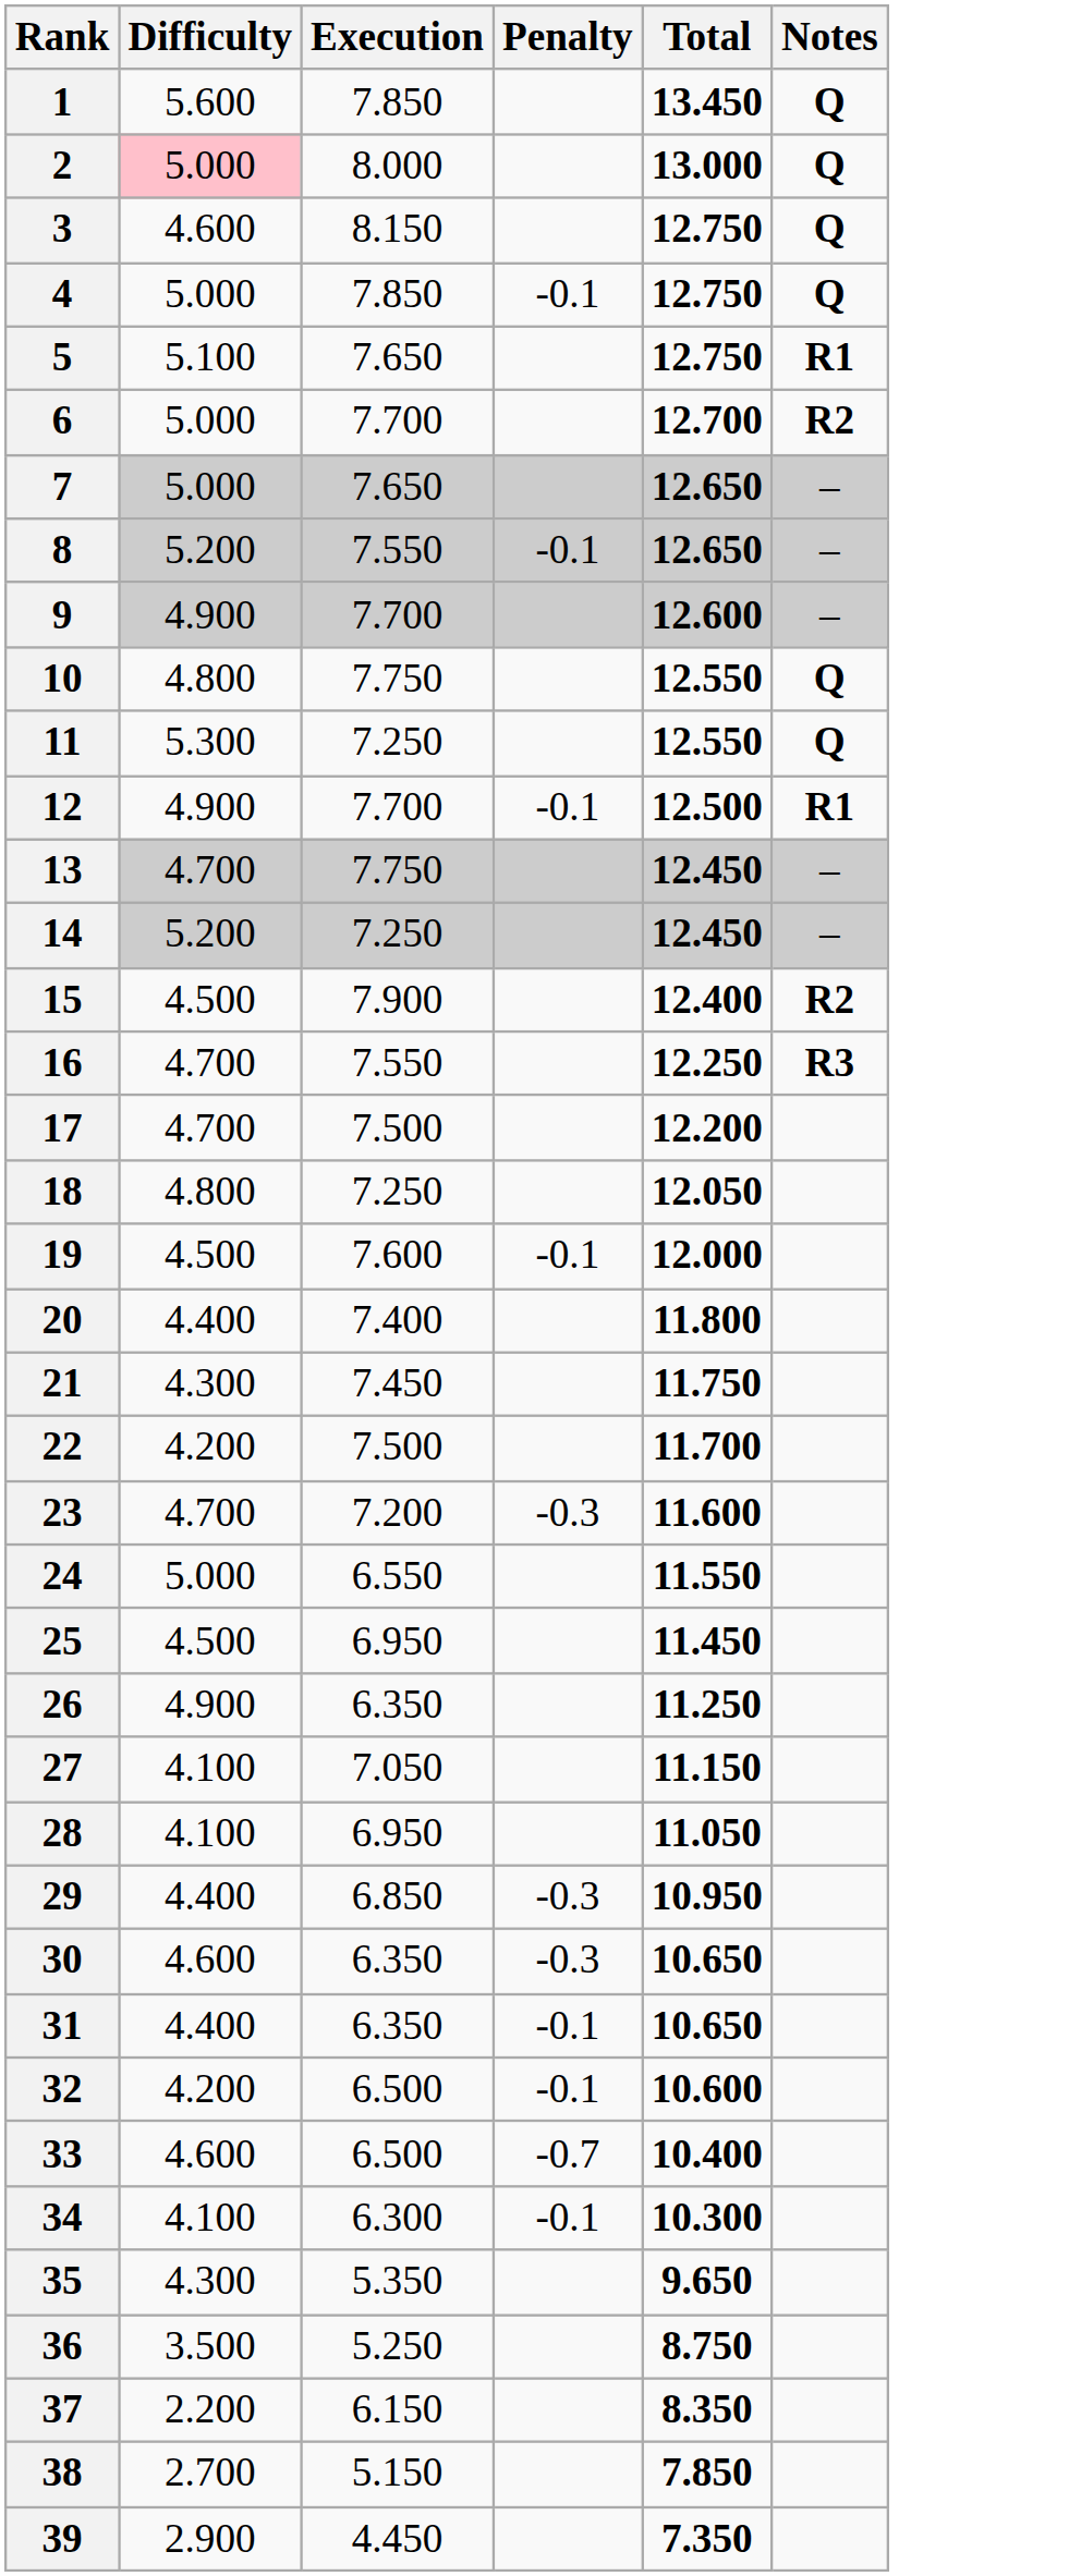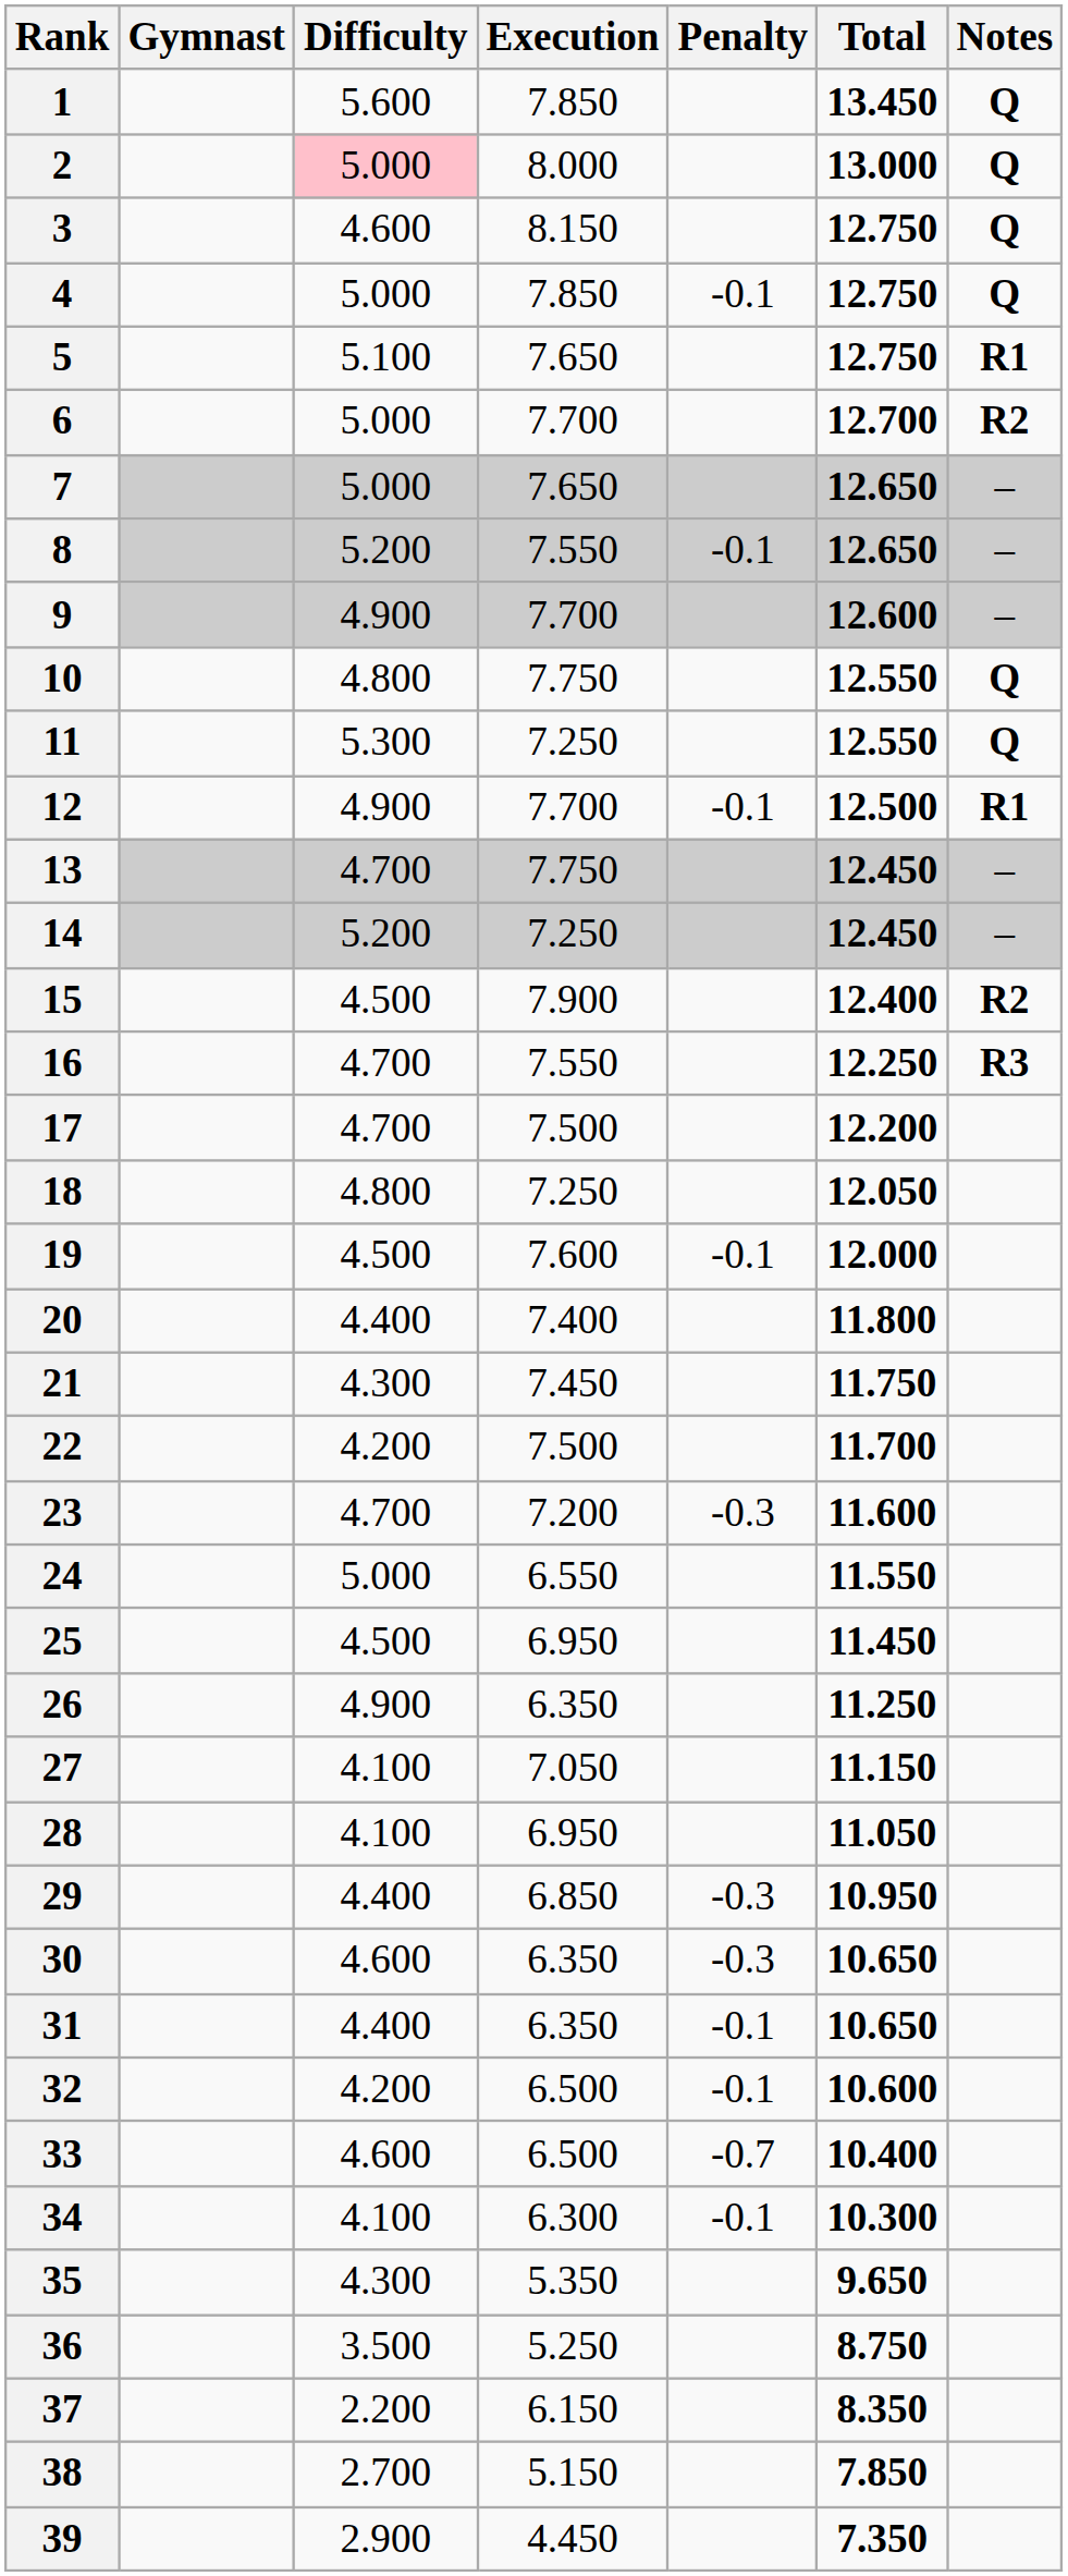 <table class="wikitable sortable" style="text-align:center">
 <tr>
 <th>Rank</th>
+<th>Gymnast</th>
 <th>Difficulty</th>
 <th>Execution</th>
 <th>Penalty</th>
 <th>Total</th>
 <th>Notes</th>
 </tr>
 <tr>
 <th scope=row>1</th>
+<td align=left></td>
 <td>5.600</td>
 <td>7.850</td>
 <td></td>
 <td><strong>13.450 </strong></td>
 <td><strong>Q</strong></td>
 </tr>
 <tr>
 <th scope=row>2</th>
+<td align=left></td>
 <td style="background: pink;">5.000</td>
 <td>8.000</td>
 <td></td>
 <td><strong>13.000 </strong></td>
 <td><strong>Q</strong></td>
 </tr>
 <tr>
 <th scope=row>3</th>
+<td align=left></td>
 <td>4.600</td>
 <td>8.150</td>
 <td></td>
 <td><strong>12.750</strong></td>
 <td><strong>Q</strong></td>
 </tr>
 <tr>
 <th scope=row>4</th>
+<td align=left></td>
 <td>5.000</td>
 <td>7.850</td>
 <td>-0.1</td>
 <td><strong>12.750</strong></td>
 <td><strong>Q</strong></td>
 </tr>
 <tr>
 <th scope=row>5</th>
+<td align=left></td>
 <td>5.100</td>
 <td>7.650</td>
 <td></td>
 <td><strong>12.750</strong></td>
 <td><strong>R1</strong></td>
 </tr>
 <tr>
 <th scope=row>6</th>
+<td align=left></td>
 <td>5.000</td>
 <td>7.700</td>
 <td></td>
 <td><strong>12.700</strong></td>
 <td><strong>R2</strong></td>
 </tr>
 <tr bgcolor="cccccc">
 <th scope=row>7</th>
+<td align=left></td>
 <td>5.000</td>
 <td>7.650</td>
 <td></td>
 <td><strong>12.650 </strong></td>
 <td>–</td>
 </tr>
 <tr bgcolor="cccccc">
 <th scope=row>8</th>
+<td align=left></td>
 <td>5.200</td>
 <td>7.550</td>
 <td>-0.1</td>
 <td><strong>12.650</strong></td>
 <td>–</td>
 </tr>
 <tr bgcolor="cccccc">
 <th scope=row>9</th>
+<td align=left></td>
 <td>4.900</td>
 <td>7.700</td>
 <td></td>
 <td><strong>12.600</strong></td>
 <td>–</td>
 </tr>
 <tr>
 <th scope=row>10</th>
+<td align=left></td>
 <td>4.800</td>
 <td>7.750</td>
 <td></td>
 <td><strong>12.550</strong></td>
 <td><strong>Q</strong></td>
 </tr>
 <tr>
 <th scope=row>11</th>
+<td align=left></td>
 <td>5.300</td>
 <td>7.250</td>
 <td></td>
 <td><strong>12.550</strong></td>
 <td><strong>Q</strong></td>
 </tr>
 <tr>
 <th scope=row>12</th>
+<td align=left></td>
 <td>4.900</td>
 <td>7.700</td>
 <td>-0.1</td>
 <td><strong>12.500</strong></td>
 <td><strong>R1</strong></td>
 </tr>
 <tr bgcolor="cccccc">
 <th scope=row>13</th>
+<td align=left></td>
 <td>4.700</td>
 <td>7.750</td>
 <td></td>
 <td><strong>12.450</strong></td>
 <td>–</td>
 </tr>
 <tr bgcolor="cccccc">
 <th scope=row>14</th>
+<td align=left></td>
 <td>5.200</td>
 <td>7.250</td>
 <td></td>
 <td><strong>12.450</strong></td>
 <td>–</td>
 </tr>
 <tr>
 <th scope=row>15</th>
+<td align=left></td>
 <td>4.500</td>
 <td>7.900</td>
 <td></td>
 <td><strong>12.400</strong></td>
 <td><strong>R2</strong></td>
 </tr>
 <tr>
 <th scope=row>16</th>
+<td align=left></td>
 <td>4.700</td>
 <td>7.550</td>
 <td></td>
 <td><strong>12.250 </strong></td>
 <td><strong>R3</strong></td>
 </tr>
 <tr>
 <th scope=row>17</th>
+<td align=left></td>
 <td>4.700</td>
 <td>7.500</td>
 <td></td>
 <td><strong>12.200</strong></td>
 <td></td>
 </tr>
 <tr>
 <th scope=row>18</th>
+<td align=left></td>
 <td>4.800</td>
 <td>7.250</td>
 <td></td>
 <td><strong>12.050</strong></td>
 <td></td>
 </tr>
 <tr>
 <th scope=row>19</th>
+<td align=left></td>
 <td>4.500</td>
 <td>7.600</td>
 <td>-0.1</td>
 <td><strong>12.000</strong></td>
 <td></td>
 </tr>
 <tr>
 <th scope=row>20</th>
+<td align=left></td>
 <td>4.400</td>
 <td>7.400</td>
 <td></td>
 <td><strong>11.800</strong></td>
 <td></td>
 </tr>
 <tr>
 <th scope=row>21</th>
+<td align=left></td>
 <td>4.300</td>
 <td>7.450</td>
 <td></td>
 <td><strong>11.750</strong></td>
 <td></td>
 </tr>
 <tr>
 <th scope=row>22</th>
+<td align=left></td>
 <td>4.200</td>
 <td>7.500</td>
 <td></td>
 <td><strong>11.700</strong></td>
 <td></td>
 </tr>
 <tr>
 <th scope=row>23</th>
+<td align=left></td>
 <td>4.700</td>
 <td>7.200</td>
 <td>-0.3</td>
 <td><strong>11.600</strong></td>
 <td></td>
 </tr>
 <tr>
 <th scope=row>24</th>
+<td align=left></td>
 <td>5.000</td>
 <td>6.550</td>
 <td></td>
 <td><strong>11.550</strong></td>
 <td></td>
 </tr>
 <tr>
 <th scope=row>25</th>
+<td align=left></td>
 <td>4.500</td>
 <td>6.950</td>
 <td></td>
 <td><strong>11.450</strong></td>
 <td></td>
 </tr>
 <tr>
 <th scope=row>26</th>
+<td align=left></td>
 <td>4.900</td>
 <td>6.350</td>
 <td></td>
 <td><strong>11.250</strong></td>
 <td></td>
 </tr>
 <tr>
 <th scope=row>27</th>
+<td align=left></td>
 <td>4.100</td>
 <td>7.050</td>
 <td></td>
 <td><strong>11.150</strong></td>
 <td></td>
 </tr>
 <tr>
 <th scope=row>28</th>
+<td align=left></td>
 <td>4.100</td>
 <td>6.950</td>
 <td></td>
 <td><strong>11.050</strong></td>
 <td></td>
 </tr>
 <tr>
 <th scope=row>29</th>
+<td align=left></td>
 <td>4.400</td>
 <td>6.850</td>
 <td>-0.3</td>
 <td><strong>10.950</strong></td>
 <td></td>
 </tr>
 <tr>
 <th scope=row>30</th>
+<td align=left></td>
 <td>4.600</td>
 <td>6.350</td>
 <td>-0.3</td>
 <td><strong>10.650 </strong></td>
 <td></td>
 </tr>
 <tr>
 <th scope=row>31</th>
+<td align=left></td>
 <td>4.400</td>
 <td>6.350</td>
 <td>-0.1</td>
 <td><strong>10.650</strong></td>
 <td></td>
 </tr>
 <tr>
 <th scope=row>32</th>
+<td align=left></td>
 <td>4.200</td>
 <td>6.500</td>
 <td>-0.1</td>
 <td><strong>10.600</strong></td>
 <td></td>
 </tr>
 <tr>
 <th scope=row>33</th>
+<td align=left></td>
 <td>4.600</td>
 <td>6.500</td>
 <td>-0.7</td>
 <td><strong>10.400</strong></td>
 <td></td>
 </tr>
 <tr>
 <th scope=row>34</th>
+<td align=left></td>
 <td>4.100</td>
 <td>6.300</td>
 <td>-0.1</td>
 <td><strong>10.300</strong></td>
 <td></td>
 </tr>
 <tr>
 <th scope=row>35</th>
+<td align=left></td>
 <td>4.300</td>
 <td>5.350</td>
 <td></td>
 <td><strong>9.650</strong></td>
 <td></td>
 </tr>
 <tr>
 <th scope=row>36</th>
+<td align=left></td>
 <td>3.500</td>
 <td>5.250</td>
 <td></td>
 <td><strong>8.750</strong></td>
 <td></td>
 </tr>
 <tr>
 <th scope=row>37</th>
+<td align=left></td>
 <td>2.200</td>
 <td>6.150</td>
 <td></td>
 <td><strong>8.350</strong></td>
 <td></td>
 </tr>
 <tr>
 <th scope=row>38</th>
+<td align=left></td>
 <td>2.700</td>
 <td>5.150</td>
 <td></td>
 <td><strong>7.850</strong></td>
 <td></td>
 </tr>
 <tr>
 <th scope=row>39</th>
+<td align=left></td>
 <td>2.900</td>
 <td>4.450</td>
 <td></td>
 <td><strong>7.350</strong></td>
 <td></td>
 </tr>
 </table>
